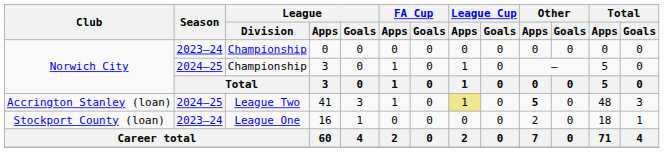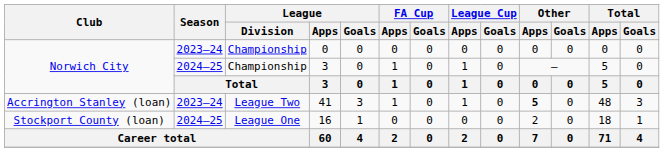 <table class=wikitable style="text-align:center">
 <tr>
 <th rowspan="2">Club</th>
 <th rowspan="2">Season</th>
 <th colspan="3">League</th>
 <th colspan="2"><a href='#'>FA Cup</a></th>
 <th colspan="2"><a href='#'>League Cup</a></th>
 <th colspan="2">Other</th>
 <th colspan="2">Total</th>
 </tr>
 <tr>
 <th>Division</th>
 <th>Apps</th>
 <th>Goals</th>
 <th>Apps</th>
 <th>Goals</th>
 <th>Apps</th>
 <th>Goals</th>
 <th>Apps</th>
 <th>Goals</th>
 <th>Apps</th>
 <th>Goals</th>
 </tr>
 <tr>
 <td rowspan="3"><a href='#'>Norwich City</a></td>
 <td><a href='#'>2023–24</a></td>
 <td><a href='#'>Championship</a></td>
 <td>0</td>
 <td>0</td>
 <td>0</td>
 <td>0</td>
 <td>0</td>
 <td>0</td>
 <td>0</td>
 <td>0</td>
 <td>0</td>
 <td>0</td>
 </tr>
 <tr>
 <td><a href='#'>2024–25</a></td>
 <td>Championship</td>
 <td>3</td>
 <td>0</td>
 <td>1</td>
 <td>0</td>
 <td>1</td>
 <td>0</td>
 <td colspan="2">—</td>
 <td>5</td>
 <td>0</td>
 </tr>
 <tr>
 <th colspan="2">Total</th>
 <th>3</th>
 <th>0</th>
 <th>1</th>
 <th>0</th>
 <th>1</th>
 <th>0</th>
 <th>0</th>
 <th>0</th>
 <th>5</th>
 <th>0</th>
 </tr>
 <tr>
 <td><a href='#'>Accrington Stanley</a> (loan)</td>
-<td><a href='#'>2024–25</a></td>
+<td><a href='#'>2023–24</a></td>
 <td><a href='#'>League Two</a></td>
 <td>41</td>
 <td>3</td>
 <td>1</td>
 <td>0</td>
-<td style="background: khaki;">1</td>
+<td>1</td>
 <td>0</td>
 <td><strong>5</strong></td>
 <td>0</td>
 <td>48</td>
 <td>3</td>
 </tr>
 <tr>
 <td><a href='#'>Stockport County</a> (loan)</td>
-<td><a href='#'>2023–24</a></td>
+<td><a href='#'>2024–25</a></td>
 <td><a href='#'>League One</a></td>
 <td>16</td>
 <td>1</td>
 <td>0</td>
 <td>0</td>
 <td>0</td>
 <td>0</td>
 <td>2</td>
 <td>0</td>
 <td>18</td>
 <td>1</td>
 </tr>
 <tr>
 <th colspan="3">Career total</th>
 <th>60</th>
 <th>4</th>
 <th>2</th>
 <th>0</th>
 <th>2</th>
 <th>0</th>
 <th>7</th>
 <th>0</th>
 <th>71</th>
 <th>4</th>
 </tr>
 <tr>
 </tr>
 </table>
